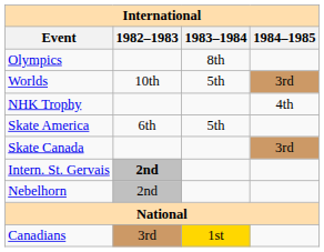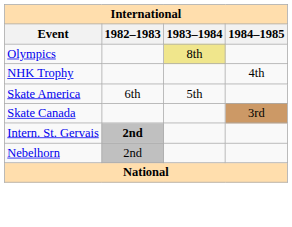 <table class="wikitable" style="text-align:center">
 <tr>
 <th style="background-color: #ffdead; " colspan=4 align=center><strong>International</strong></th>
 </tr>
 <tr>
 <th>Event</th>
 <th>1982–1983</th>
 <th>1983–1984</th>
 <th>1984–1985</th>
 </tr>
 <tr>
 <td align=left><a href='#'>Olympics</a></td>
 <td></td>
-<td>8th</td>
+<td style="background: khaki;">8th</td>
 <td></td>
-</tr>
-<tr>
-<td align=left><a href='#'>Worlds</a></td>
-<td>10th</td>
-<td>5th</td>
-<td bgcolor=cc9966>3rd</td>
 </tr>
 <tr>
 <td align=left><a href='#'>NHK Trophy</a></td>
 <td></td>
 <td></td>
 <td>4th</td>
 </tr>
 <tr>
 <td align=left><a href='#'>Skate America</a></td>
 <td>6th</td>
 <td>5th</td>
 <td></td>
 </tr>
 <tr>
 <td align=left><a href='#'>Skate Canada</a></td>
 <td></td>
 <td></td>
 <td bgcolor=cc9966>3rd</td>
 </tr>
 <tr>
 <td align=left><a href='#'>Intern. St. Gervais</a></td>
 <td bgcolor=silver><strong>2nd</strong></td>
 <td></td>
 <td></td>
 </tr>
 <tr>
 <td align=left><a href='#'>Nebelhorn</a></td>
 <td bgcolor=silver>2nd</td>
 <td></td>
 <td></td>
 </tr>
 <tr>
 <th style="background-color: #ffdead; " colspan=4 align=center><strong>National</strong></th>
 </tr>
-<tr>
-<td align=left><a href='#'>Canadians</a></td>
-<td bgcolor=cc9966>3rd</td>
-<td bgcolor=gold>1st</td>
-<td></td>
-</tr>
 </table>
